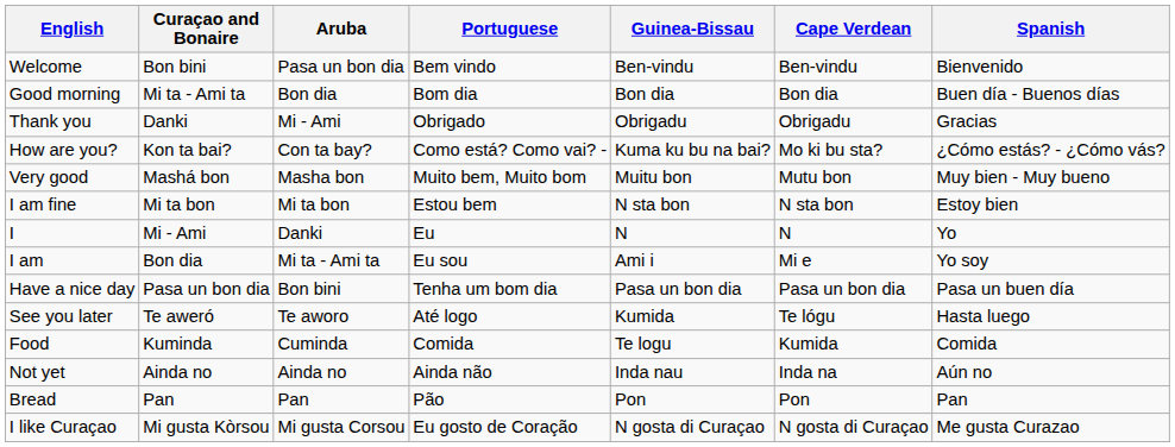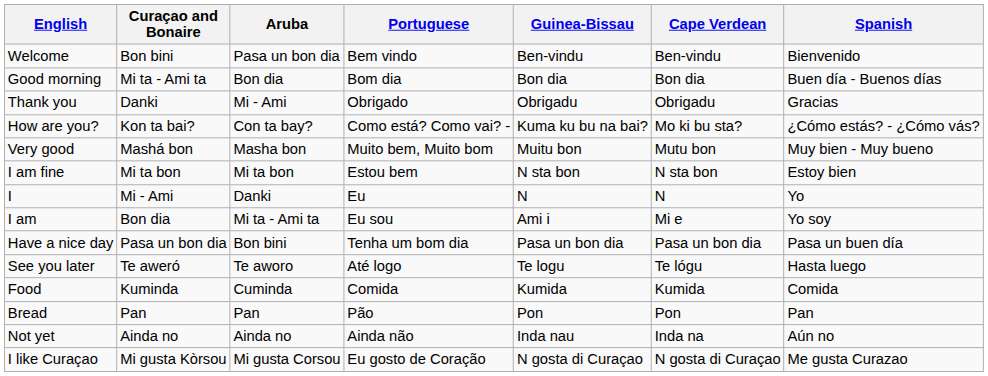 <table class="wikitable">
 <tr>
 <th><a href='#'>English</a></th>
 <th>Curaçao and <br>Bonaire</th>
 <th>Aruba</th>
 <th><a href='#'>Portuguese</a></th>
 <th><a href='#'>Guinea-Bissau</a></th>
 <th><a href='#'>Cape Verdean</a></th>
 <th><a href='#'>Spanish</a></th>
 </tr>
 <tr>
 <td>Welcome</td>
 <td>Bon bini</td>
 <td>Pasa un bon dia</td>
 <td>Bem vindo</td>
 <td>Ben-vindu</td>
 <td>Ben-vindu</td>
 <td>Bienvenido</td>
 </tr>
 <tr>
 <td>Good morning</td>
 <td>Mi ta - Ami ta</td>
 <td>Bon dia</td>
 <td>Bom dia</td>
 <td>Bon dia</td>
 <td>Bon dia</td>
 <td>Buen día - Buenos días</td>
 </tr>
 <tr>
 <td>Thank you</td>
 <td>Danki</td>
 <td>Mi - Ami</td>
 <td>Obrigado</td>
 <td>Obrigadu</td>
 <td>Obrigadu</td>
 <td>Gracias</td>
 </tr>
 <tr>
 <td>How are you?</td>
 <td>Kon ta bai?</td>
 <td>Con ta bay?</td>
 <td>Como está? Como vai? -</td>
 <td>Kuma ku bu na bai?</td>
 <td>Mo ki bu sta?</td>
 <td>¿Cómo estás? - ¿Cómo vás?</td>
 </tr>
 <tr>
 <td>Very good</td>
 <td>Mashá bon</td>
 <td>Masha bon</td>
 <td>Muito bem, Muito bom</td>
 <td>Muitu bon</td>
 <td>Mutu bon</td>
 <td>Muy bien - Muy bueno</td>
 </tr>
 <tr>
 <td>I am fine</td>
 <td>Mi ta bon</td>
 <td>Mi ta bon</td>
 <td>Estou bem</td>
 <td>N sta bon</td>
 <td>N sta bon</td>
 <td>Estoy bien</td>
 </tr>
 <tr>
 <td>I</td>
 <td>Mi - Ami</td>
 <td>Danki</td>
 <td>Eu</td>
 <td>N</td>
 <td>N</td>
 <td>Yo</td>
 </tr>
 <tr>
 <td>I am</td>
 <td>Bon dia</td>
 <td>Mi ta - Ami ta</td>
 <td>Eu sou</td>
 <td>Ami i</td>
 <td>Mi e</td>
 <td>Yo soy</td>
 </tr>
 <tr>
 <td>Have a nice day</td>
 <td>Pasa un bon dia</td>
 <td>Bon bini</td>
 <td>Tenha um bom dia</td>
 <td>Pasa un bon dia</td>
 <td>Pasa un bon dia</td>
 <td>Pasa un buen día</td>
 </tr>
 <tr>
 <td>See you later</td>
 <td>Te aweró</td>
 <td>Te aworo</td>
 <td>Até logo</td>
-<td>Kumida</td>
+<td>Te logu</td>
 <td>Te lógu</td>
 <td>Hasta luego</td>
 </tr>
 <tr>
 <td>Food</td>
 <td>Kuminda</td>
 <td>Cuminda</td>
 <td>Comida</td>
-<td>Te logu</td>
+<td>Kumida</td>
 <td>Kumida</td>
 <td>Comida</td>
+</tr>
+<tr>
+<td>Bread</td>
+<td>Pan</td>
+<td>Pan</td>
+<td>Pão</td>
+<td>Pon</td>
+<td>Pon</td>
+<td>Pan</td>
 </tr>
 <tr>
 <td>Not yet</td>
 <td>Ainda no</td>
 <td>Ainda no</td>
 <td>Ainda não</td>
 <td>Inda nau</td>
 <td>Inda na</td>
 <td>Aún no</td>
 </tr>
 <tr>
-<td>Bread</td>
-<td>Pan</td>
-<td>Pan</td>
-<td>Pão</td>
-<td>Pon</td>
-<td>Pon</td>
-<td>Pan</td>
-</tr>
-<tr>
 <td>I like Curaçao</td>
 <td>Mi gusta Kòrsou</td>
 <td>Mi gusta Corsou</td>
 <td>Eu gosto de Coração</td>
 <td>N gosta di Curaçao</td>
 <td>N gosta di Curaçao</td>
 <td>Me gusta Curazao</td>
 </tr>
 </table>
